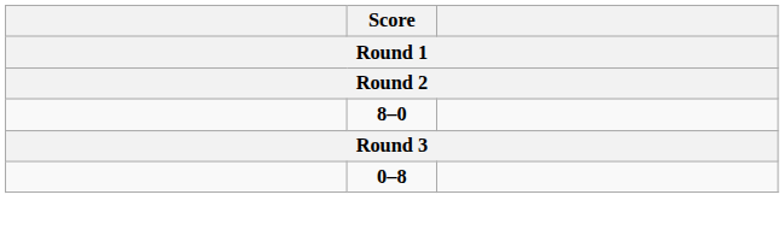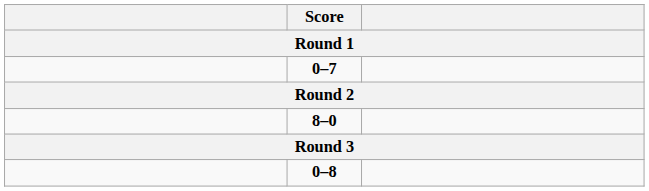 <table class="wikitable" style="text-align: left;">
 <tr>
 <th align="right" width="270"></th>
 <th width="65">Score</th>
 <th align="left" width="270"></th>
 </tr>
 <tr>
 <th colspan="3">Round 1</th>
+</tr>
+<tr>
+<td></td>
+<td align=center><strong>0–7</strong></td>
+<td><strong></strong></td>
 </tr>
 <tr>
 <th colspan="3">Round 2</th>
 </tr>
 <tr>
 <td><strong></strong></td>
 <td align=center><strong>8–0</strong></td>
 <td></td>
 </tr>
 <tr>
 <th colspan="3">Round 3</th>
 </tr>
 <tr>
 <td></td>
 <td align=center><strong>0–8</strong></td>
 <td><strong></strong></td>
 </tr>
 </table>
